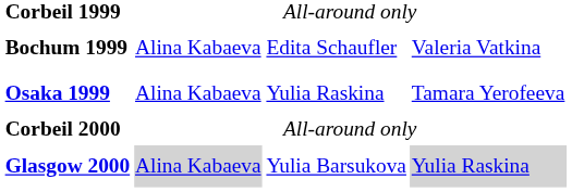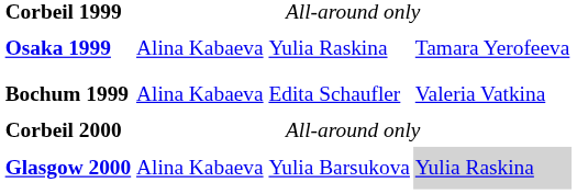 <table>
 <tr>
 <th scope=row style="text-align:left">Corbeil 1999 </th>
 <td colspan=3 align=center><em>All-around only</em></td>
+</tr>
+<tr>
+<th scope=row style="text-align:left"><a href='#'>Osaka 1999</a></th>
+<td style="height:30px;"> <a href='#'>Alina Kabaeva</a></td>
+<td style="height:30px;"> <a href='#'>Yulia Raskina</a></td>
+<td style="height:30px;"> <a href='#'>Tamara Yerofeeva</a></td>
 </tr>
 <tr>
 <th scope=row style="text-align:left">Bochum 1999 </th>
 <td style="height:30px;"> <a href='#'>Alina Kabaeva</a></td>
 <td style="height:30px;"> <a href='#'>Edita Schaufler</a></td>
 <td style="height:30px;"> <a href='#'>Valeria Vatkina</a></td>
 </tr>
 <tr>
-<th scope=row style="text-align:left"><a href='#'>Osaka 1999</a></th>
-<td style="height:30px;"> <a href='#'>Alina Kabaeva</a></td>
-<td style="height:30px;"> <a href='#'>Yulia Raskina</a></td>
-<td style="height:30px;"> <a href='#'>Tamara Yerofeeva</a></td>
-</tr>
-<tr>
 <th scope=row style="text-align:left">Corbeil 2000 </th>
 <td colspan=3 align=center><em>All-around only</em></td>
 </tr>
 <tr>
 <th scope=row style="text-align:left"><a href='#'>Glasgow 2000</a></th>
-<td style="background: lightgrey; height:30px;"> <a href='#'>Alina Kabaeva</a></td>
+<td style="height:30px;"> <a href='#'>Alina Kabaeva</a></td>
 <td style="height:30px;"> <a href='#'>Yulia Barsukova</a></td>
 <td style="background: lightgrey; height:30px;"> <a href='#'>Yulia Raskina</a></td>
 </tr>
 </table>
